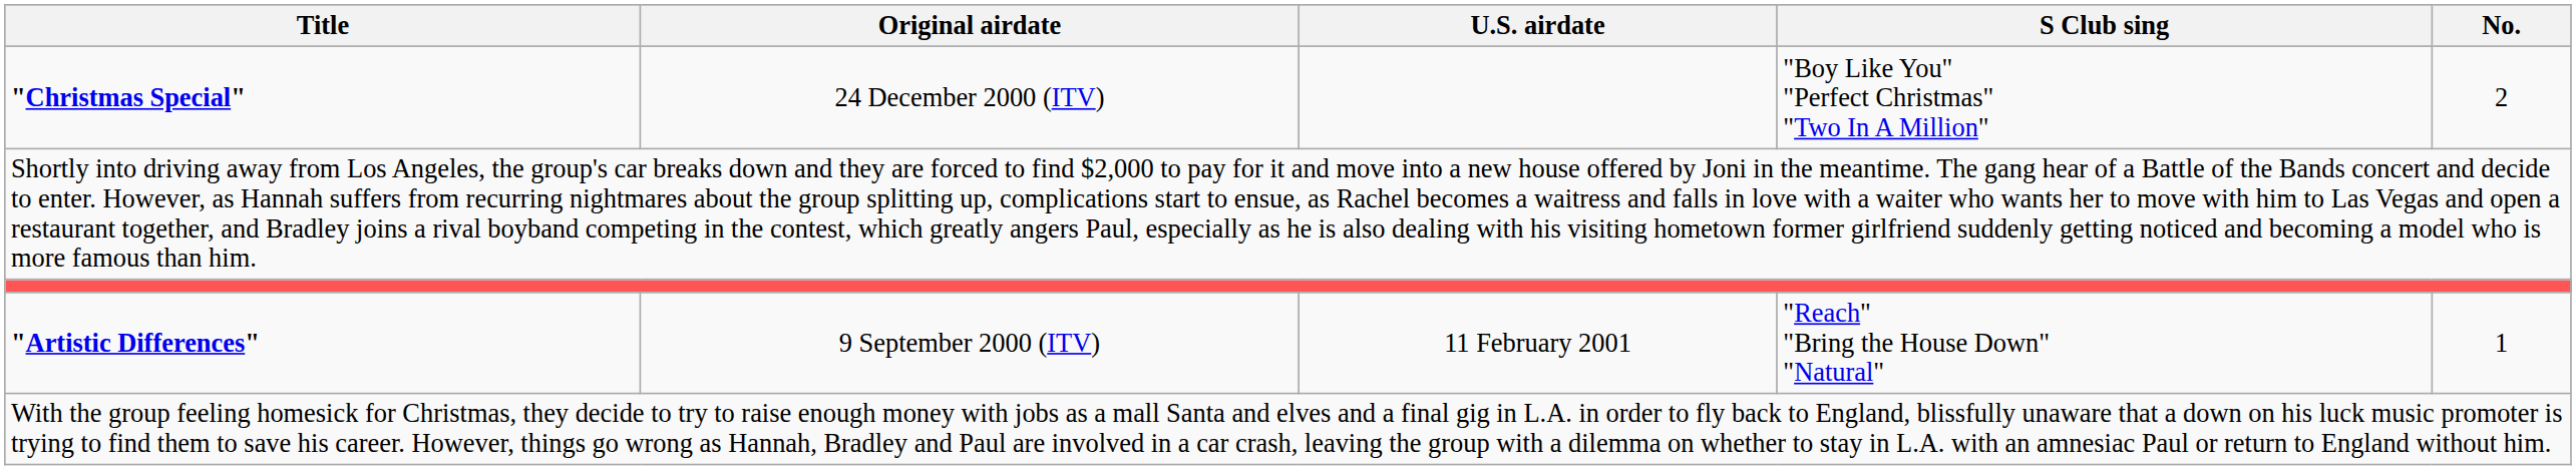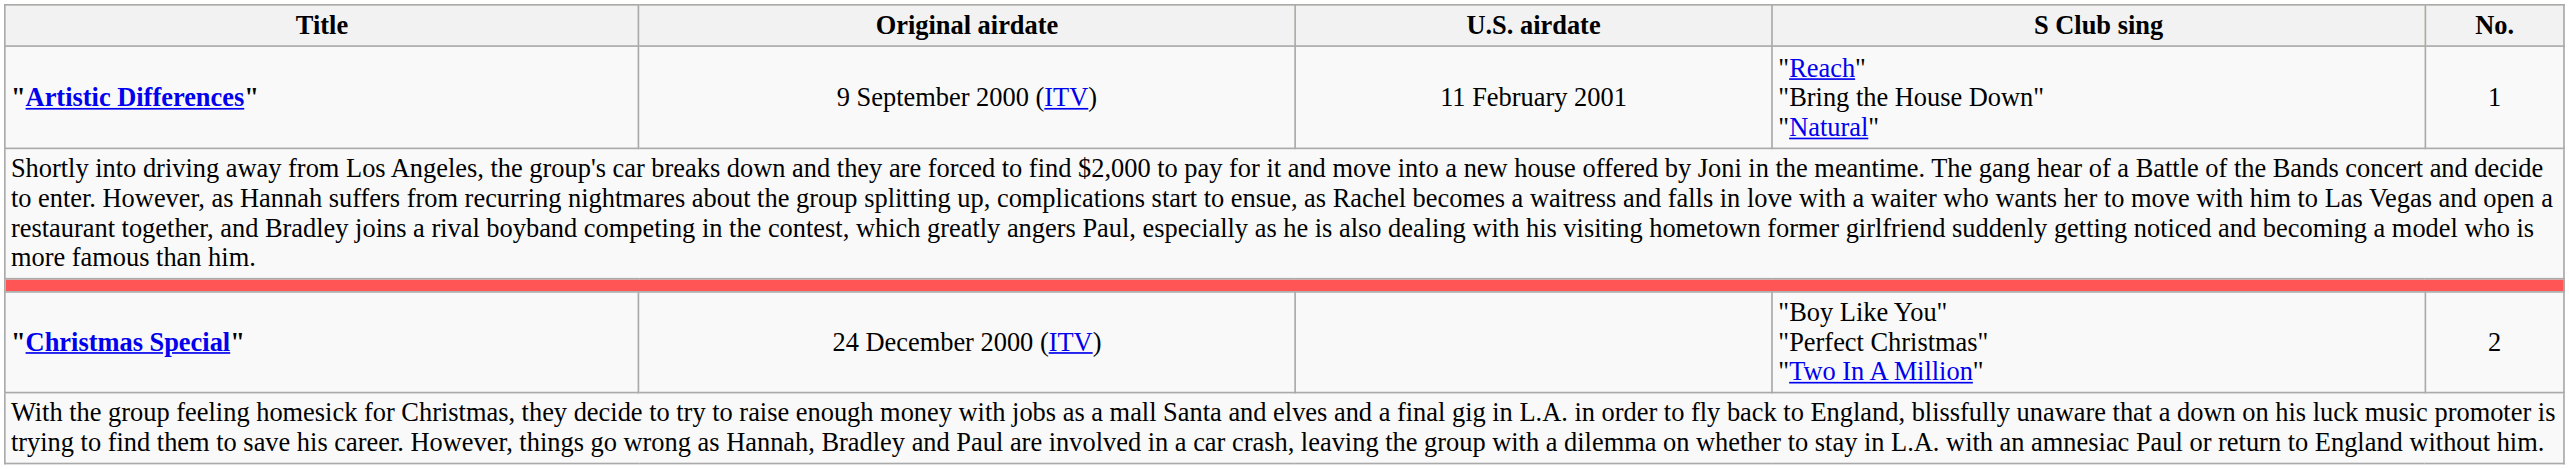 <table class="wikitable" style=width:98%;>
 <tr bgcolor="#FFFFBF">
 <th>Title</th>
 <th align="center">Original airdate</th>
 <th align="center">U.S. airdate</th>
 <th align="center">S Club sing</th>
 <th align="center">No.</th>
 </tr>
 <tr>
-<td><strong>"<a href='#'>Christmas Special</a>"</strong></td>
-<td align="center">24 December 2000 (<a href='#'>ITV</a>)</td>
-<td align="center"></td>
-<td>"Boy Like You"<br>"Perfect Christmas"<br>"<a href='#'>Two In A Million</a>"</td>
-<td align="center">2</td>
+<td><strong>"<a href='#'>Artistic Differences</a>"</strong></td>
+<td align="center">9 September 2000 (<a href='#'>ITV</a>)</td>
+<td align="center">11 February 2001</td>
+<td>"<a href='#'>Reach</a>"<br>"Bring the House Down"<br>"<a href='#'>Natural</a>"</td>
+<td align="center">1</td>
 </tr>
 <tr>
 <td colspan="5">Shortly into driving away from Los Angeles, the group's car breaks down and they are forced to find $2,000 to pay for it and move into a new house offered by Joni in the meantime. The gang hear of a Battle of the Bands concert and decide to enter. However, as Hannah suffers from recurring nightmares about the group splitting up, complications start to ensue, as Rachel becomes a waitress and falls in love with a waiter who wants her to move with him to Las Vegas and open a restaurant together, and Bradley joins a rival boyband competing in the contest, which greatly angers Paul, especially as he is also dealing with his visiting hometown former girlfriend suddenly getting noticed and becoming a model who is more famous than him.</td>
 </tr>
 <tr>
 <td colspan="5" bgcolor="FF5555"></td>
 </tr>
 <tr>
-<td><strong>"<a href='#'>Artistic Differences</a>"</strong></td>
-<td align="center">9 September 2000 (<a href='#'>ITV</a>)</td>
-<td align="center">11 February 2001</td>
-<td>"<a href='#'>Reach</a>"<br>"Bring the House Down"<br>"<a href='#'>Natural</a>"</td>
-<td align="center">1</td>
+<td><strong>"<a href='#'>Christmas Special</a>"</strong></td>
+<td align="center">24 December 2000 (<a href='#'>ITV</a>)</td>
+<td align="center"></td>
+<td>"Boy Like You"<br>"Perfect Christmas"<br>"<a href='#'>Two In A Million</a>"</td>
+<td align="center">2</td>
 </tr>
 <tr>
 <td colspan="5">With the group feeling homesick for Christmas, they decide to try to raise enough money with jobs as a mall Santa and elves and a final gig in L.A. in order to fly back to England, blissfully unaware that a down on his luck music promoter is trying to find them to save his career. However, things go wrong as Hannah, Bradley and Paul are involved in a car crash, leaving the group with a dilemma on whether to stay in L.A. with an amnesiac Paul or return to England without him.</td>
 </tr>
 </table>
